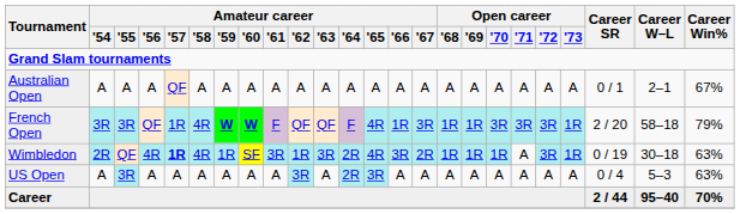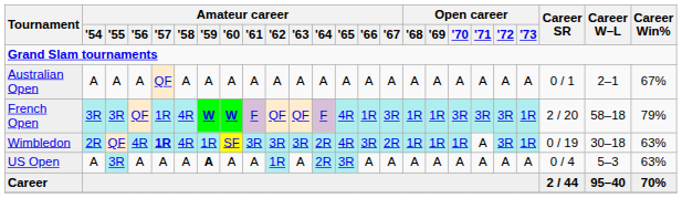 <table class=wikitable style=text-align:center>
 <tr bgcolor=#efefef>
 <th colspan=1 rowspan=2 width=120>Tournament</th>
 <th colspan=14>Amateur career</th>
 <th colspan=6>Open career</th>
 <th rowspan=2>Career SR</th>
 <th rowspan=2>Career W–L</th>
 <th rowspan=2>Career Win%</th>
 </tr>
 <tr>
 <th>'54</th>
 <th>'55</th>
 <th>'56</th>
 <th>'57</th>
 <th>'58</th>
 <th>'59</th>
 <th>'60</th>
 <th>'61</th>
 <th>'62</th>
 <th>'63</th>
 <th>'64</th>
 <th>'65</th>
 <th>'66</th>
 <th>'67</th>
 <th>'68</th>
 <th>'69</th>
 <th><a href='#'>'70</a></th>
 <th><a href='#'>'71</a></th>
 <th><a href='#'>'72</a></th>
 <th><a href='#'>'73</a></th>
 </tr>
 <tr>
 <td colspan=24 align=left><a href='#'><strong>Grand Slam tournaments</strong></a></td>
 </tr>
 <tr>
 <td bgcolor=#efefef align=left><a href='#'>Australian Open</a></td>
 <td>A</td>
 <td>A</td>
 <td>A</td>
 <td bgcolor=#ffebcd><a href='#'>QF</a></td>
 <td>A</td>
 <td>A</td>
 <td>A</td>
 <td>A</td>
 <td>A</td>
 <td>A</td>
 <td>A</td>
 <td>A</td>
 <td>A</td>
 <td>A</td>
 <td>A</td>
 <td>A</td>
 <td>A</td>
 <td>A</td>
 <td>A</td>
 <td>A</td>
 <td>0 / 1</td>
 <td>2–1</td>
 <td>67%</td>
 </tr>
 <tr>
 <td bgcolor=#efefef align=left><a href='#'>French Open</a></td>
 <td bgcolor=#afeeee><a href='#'>3R</a></td>
 <td bgcolor=#afeeee><a href='#'>3R</a></td>
 <td bgcolor=#ffebcd><a href='#'>QF</a></td>
 <td bgcolor=#afeeee><a href='#'>1R</a></td>
 <td bgcolor=#afeeee><a href='#'>4R</a></td>
 <td bgcolor=#00ff00><a href='#'><strong>W</strong></a></td>
 <td bgcolor=#00ff00><a href='#'><strong>W</strong></a></td>
 <td bgcolor=#D8BFD8><a href='#'>F</a></td>
 <td bgcolor=#ffebcd><a href='#'>QF</a></td>
 <td bgcolor=#ffebcd><a href='#'>QF</a></td>
 <td bgcolor=#D8BFD8><a href='#'>F</a></td>
 <td bgcolor=#afeeee><a href='#'>4R</a></td>
 <td bgcolor=#afeeee><a href='#'>1R</a></td>
 <td bgcolor=#afeeee><a href='#'>3R</a></td>
 <td bgcolor=#afeeee><a href='#'>1R</a></td>
 <td bgcolor=#afeeee><a href='#'>1R</a></td>
 <td bgcolor=#afeeee><a href='#'>3R</a></td>
 <td bgcolor=#afeeee><a href='#'>3R</a></td>
 <td bgcolor=#afeeee><a href='#'>3R</a></td>
 <td bgcolor=#afeeee><a href='#'>1R</a></td>
 <td>2 / 20</td>
 <td>58–18</td>
 <td>79%</td>
 </tr>
 <tr>
 <td bgcolor=#efefef align=left><a href='#'>Wimbledon</a></td>
 <td bgcolor=#afeeee><a href='#'>2R</a></td>
 <td bgcolor=#ffebcd><a href='#'>QF</a></td>
 <td bgcolor=#afeeee><a href='#'>4R</a></td>
 <td bgcolor=#afeeee><strong><a href='#'>1R</a></strong></td>
 <td bgcolor=#afeeee><a href='#'>4R</a></td>
 <td bgcolor=#afeeee><a href='#'>1R</a></td>
 <td bgcolor=yellow><a href='#'>SF</a></td>
 <td bgcolor=#afeeee><a href='#'>3R</a></td>
-<td bgcolor=#afeeee><a href='#'>1R</a></td>
+<td bgcolor=#afeeee><a href='#'>3R</a></td>
 <td bgcolor=#afeeee><a href='#'>3R</a></td>
 <td bgcolor=#afeeee><a href='#'>2R</a></td>
 <td bgcolor=#afeeee><a href='#'>4R</a></td>
 <td bgcolor=#afeeee><a href='#'>3R</a></td>
 <td bgcolor=#afeeee><a href='#'>2R</a></td>
 <td bgcolor=#afeeee><a href='#'>1R</a></td>
 <td bgcolor=#afeeee><a href='#'>1R</a></td>
 <td bgcolor=#afeeee><a href='#'>1R</a></td>
 <td>A</td>
 <td bgcolor=#afeeee><a href='#'>3R</a></td>
 <td bgcolor=#afeeee><a href='#'>1R</a></td>
 <td>0 / 19</td>
 <td>30–18</td>
 <td>63%</td>
 </tr>
 <tr>
 <td bgcolor=#efefef align=left><a href='#'>US Open</a></td>
 <td>A</td>
 <td bgcolor=#afeeee><a href='#'>3R</a></td>
 <td>A</td>
 <td>A</td>
 <td>A</td>
+<td><strong>A</strong></td>
 <td>A</td>
 <td>A</td>
-<td>A</td>
-<td bgcolor=#afeeee><a href='#'>3R</a></td>
+<td bgcolor=#afeeee><a href='#'>1R</a></td>
 <td>A</td>
 <td bgcolor=#afeeee><a href='#'>2R</a></td>
 <td bgcolor=#afeeee><a href='#'>3R</a></td>
 <td>A</td>
 <td>A</td>
 <td>A</td>
 <td>A</td>
 <td>A</td>
 <td>A</td>
 <td>A</td>
 <td>A</td>
 <td>0 / 4</td>
 <td>5–3</td>
 <td>63%</td>
 </tr>
 <tr style="font-weight:bold;background:#efefef;">
 <td align=left>Career</td>
 <td colspan=20 align=left></td>
 <td>2 / 44</td>
 <td>95–40</td>
 <td>70%</td>
 </tr>
 <tr>
 </tr>
 </table>
